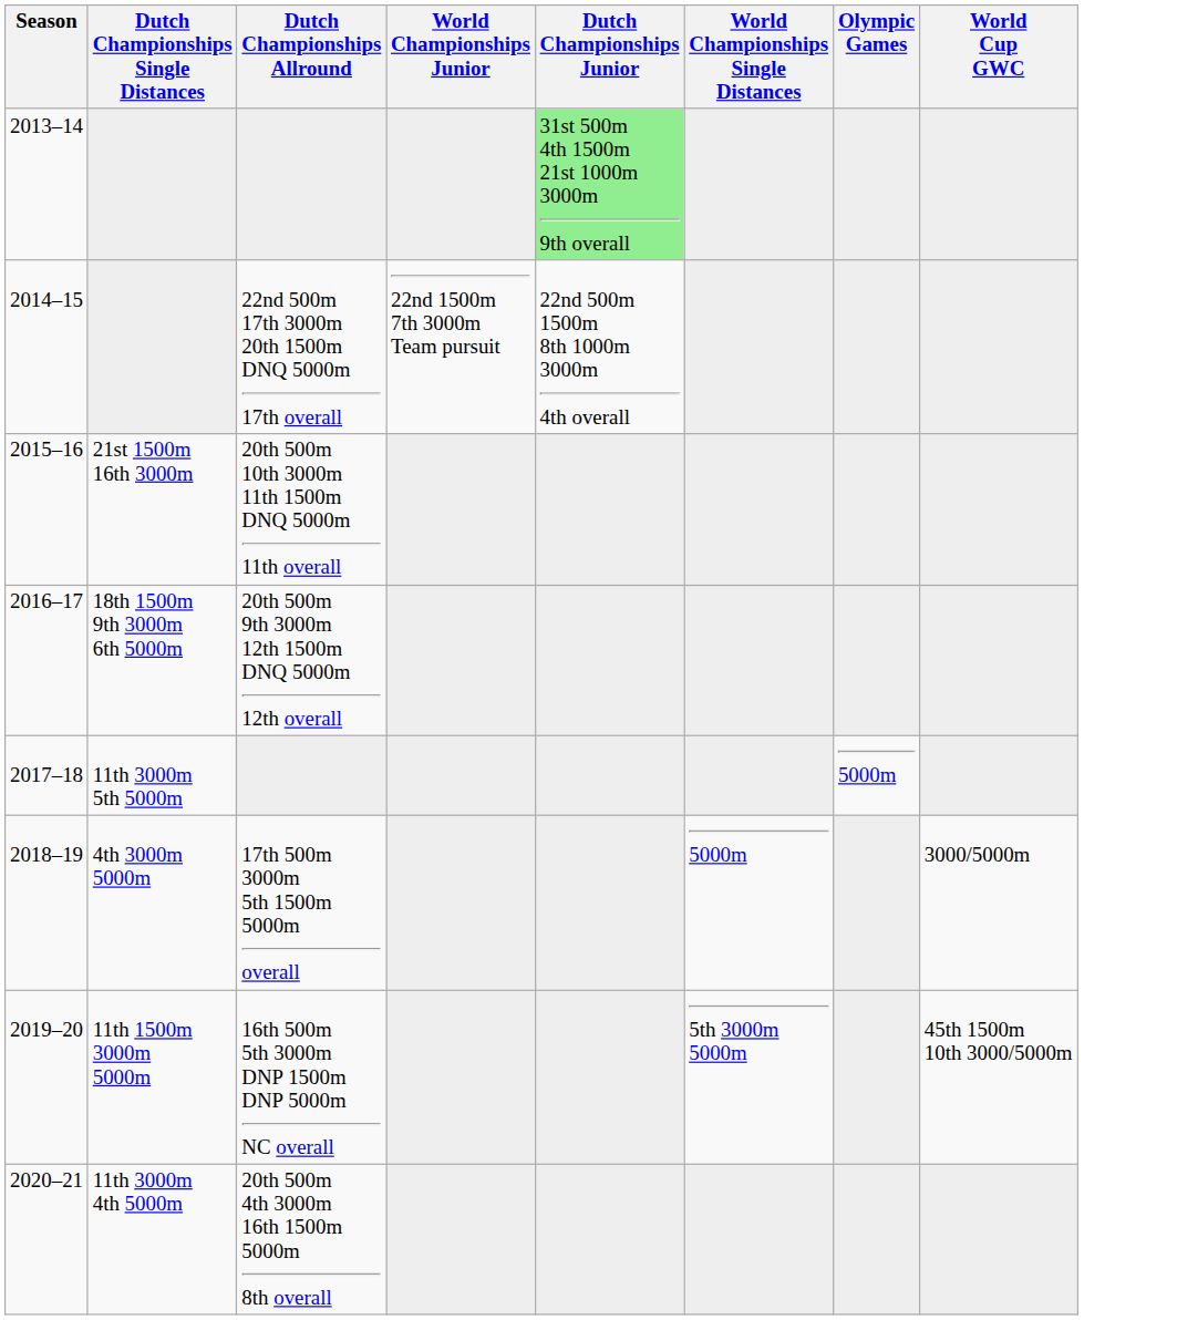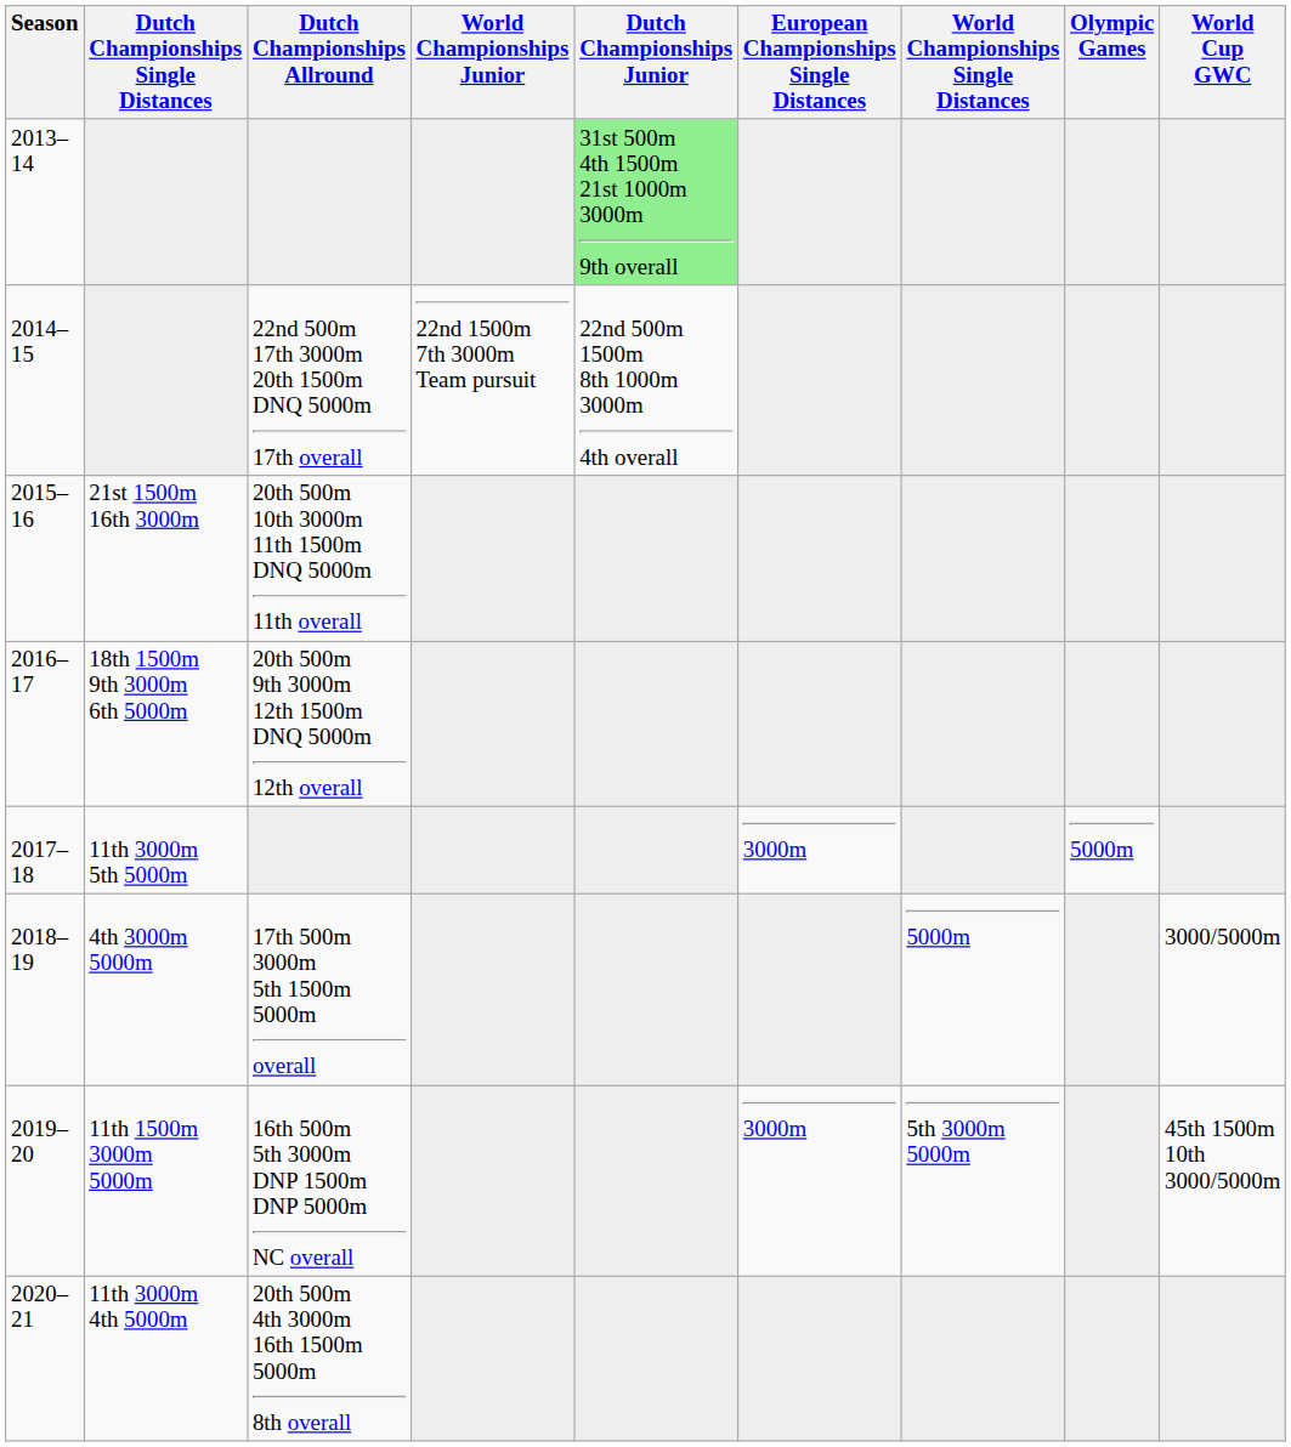 <table class="wikitable">
 <tr style="vertical-align: top;">
 <th>Season</th>
 <th><a href='#'>Dutch <br> Championships <br> Single <br> Distances</a></th>
 <th><a href='#'>Dutch <br> Championships <br> Allround</a></th>
 <th><a href='#'>World <br> Championships <br> Junior</a></th>
 <th><a href='#'>Dutch <br> Championships <br> Junior</a></th>
+<th><a href='#'>European <br> Championships <br> Single <br> Distances</a></th>
 <th><a href='#'>World <br> Championships <br> Single <br> Distances</a></th>
 <th><a href='#'>Olympic <br> Games</a></th>
 <th><a href='#'>World <br> Cup <br> GWC</a></th>
 </tr>
 <tr style="vertical-align: top;">
 <td>2013–14</td>
 <td bgcolor=#EEEEEE></td>
 <td bgcolor=#EEEEEE></td>
 <td bgcolor=#EEEEEE></td>
 <td style="background: lightgreen;">31st 500m <br> 4th 1500m <br> 21st 1000m <br>  3000m <hr> 9th overall</td>
 <td bgcolor=#EEEEEE></td>
 <td bgcolor=#EEEEEE></td>
 <td bgcolor=#EEEEEE></td>
+<td bgcolor=#EEEEEE></td>
 </tr>
 <tr style="vertical-align: top;">
 <td><br> 2014–15</td>
 <td bgcolor=#EEEEEE></td>
 <td><br> 22nd 500m <br> 17th 3000m <br> 20th 1500m <br> DNQ 5000m <hr> 17th <a href='#'>overall</a></td>
 <td> <hr> 22nd 1500m <br> 7th 3000m <br>  Team pursuit</td>
 <td><br> 22nd 500m <br>  1500m <br> 8th 1000m <br>  3000m <hr> 4th overall</td>
 <td bgcolor=#EEEEEE></td>
 <td bgcolor=#EEEEEE></td>
 <td bgcolor=#EEEEEE></td>
+<td bgcolor=#EEEEEE></td>
 </tr>
 <tr style="vertical-align: top;">
 <td>2015–16</td>
 <td>21st <a href='#'>1500m</a> <br> 16th <a href='#'>3000m</a></td>
 <td>20th 500m <br> 10th 3000m <br> 11th 1500m <br> DNQ 5000m <hr> 11th <a href='#'>overall</a></td>
+<td bgcolor=#EEEEEE></td>
 <td bgcolor=#EEEEEE></td>
 <td bgcolor=#EEEEEE></td>
 <td bgcolor=#EEEEEE></td>
 <td bgcolor=#EEEEEE></td>
 <td bgcolor=#EEEEEE></td>
 </tr>
 <tr style="vertical-align: top;">
 <td>2016–17</td>
 <td>18th <a href='#'>1500m</a> <br> 9th <a href='#'>3000m</a> <br> 6th <a href='#'>5000m</a></td>
 <td>20th 500m <br> 9th 3000m <br> 12th 1500m <br> DNQ 5000m <hr> 12th <a href='#'>overall</a></td>
 <td bgcolor=#EEEEEE></td>
 <td bgcolor=#EEEEEE></td>
 <td bgcolor=#EEEEEE></td>
 <td bgcolor=#EEEEEE></td>
 <td bgcolor=#EEEEEE></td>
+<td bgcolor=#EEEEEE></td>
 </tr>
 <tr style="vertical-align: top;">
 <td><br> 2017–18</td>
 <td><br> 11th <a href='#'>3000m</a> <br> 5th <a href='#'>5000m</a></td>
 <td bgcolor=#EEEEEE></td>
 <td bgcolor=#EEEEEE></td>
 <td bgcolor=#EEEEEE></td>
+<td> <hr>  <a href='#'>3000m</a> <br></td>
 <td bgcolor=#EEEEEE></td>
 <td> <hr>  <a href='#'>5000m</a></td>
 <td bgcolor=#EEEEEE></td>
 </tr>
 <tr style="vertical-align: top;">
 <td><br> 2018–19</td>
 <td><br> 4th <a href='#'>3000m</a> <br>  <a href='#'>5000m</a></td>
 <td><br> 17th 500m <br>  3000m <br> 5th 1500m <br>  5000m <hr>  <a href='#'>overall</a></td>
+<td bgcolor=#EEEEEE></td>
 <td bgcolor=#EEEEEE></td>
 <td bgcolor=#EEEEEE></td>
 <td> <hr>  <a href='#'>5000m</a></td>
 <td bgcolor=#EEEEEE></td>
 <td><br>  3000/5000m</td>
 </tr>
 <tr style="vertical-align: top;">
 <td><br> 2019–20</td>
 <td><br> 11th <a href='#'>1500m</a> <br>  <a href='#'>3000m</a> <br>  <a href='#'>5000m</a></td>
 <td><br> 16th 500m <br> 5th 3000m <br> DNP 1500m <br> DNP 5000m <hr> NC <a href='#'>overall</a></td>
 <td bgcolor=#EEEEEE></td>
 <td bgcolor=#EEEEEE></td>
+<td> <hr>  <a href='#'>3000m</a></td>
 <td> <hr> 5th <a href='#'>3000m</a> <br>  <a href='#'>5000m</a></td>
 <td bgcolor=#EEEEEE></td>
 <td><br> 45th 1500m <br> 10th 3000/5000m</td>
 </tr>
 <tr style="vertical-align: top;">
 <td>2020–21</td>
 <td>11th <a href='#'>3000m</a> <br> 4th <a href='#'>5000m</a></td>
 <td>20th 500m <br> 4th 3000m <br> 16th 1500m <br>  5000m <hr> 8th <a href='#'>overall</a></td>
 <td bgcolor="#eeeeee"></td>
 <td bgcolor=#EEEEEE></td>
 <td bgcolor=#EEEEEE></td>
 <td bgcolor=#EEEEEE></td>
 <td bgcolor=#EEEEEE></td>
+<td bgcolor=#EEEEEE></td>
 </tr>
 </table>
